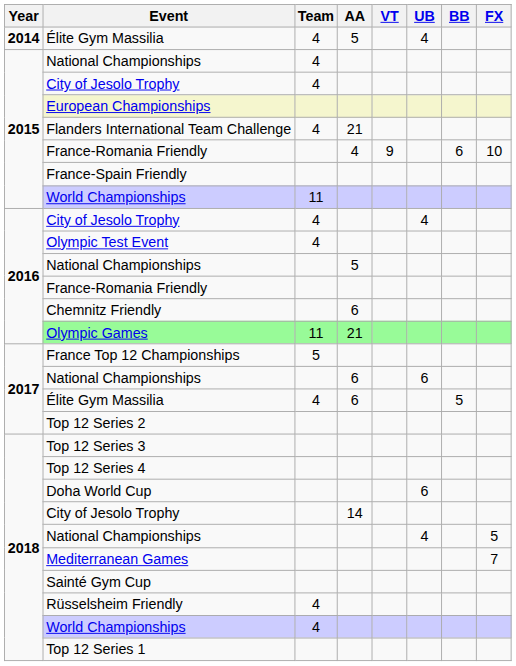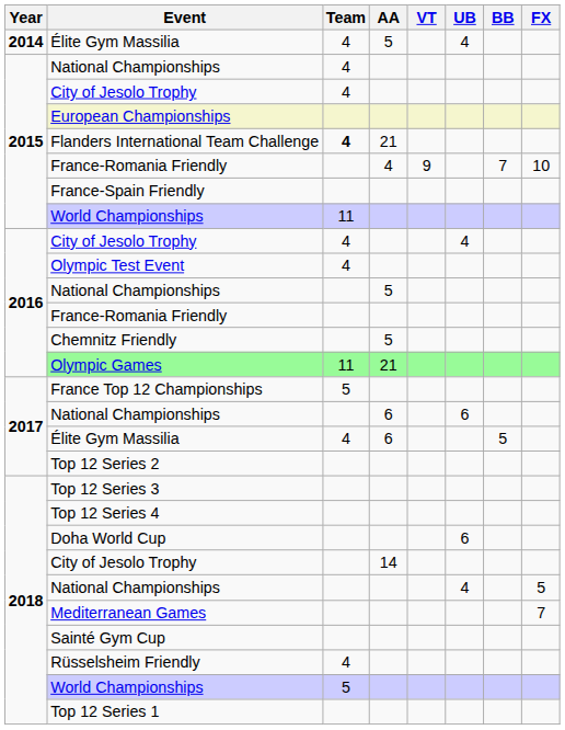 <table class="wikitable" style="text-align:center; font-size:95%;">
 <tr>
 <th align=center>Year</th>
 <th align=center>Event</th>
 <th style="width:30px;">Team</th>
 <th style="width:30px;">AA</th>
 <th style="width:30px;"><a href='#'>VT</a></th>
 <th style="width:30px;"><a href='#'>UB</a></th>
 <th style="width:30px;"><a href='#'>BB</a></th>
 <th style="width:30px;"><a href='#'>FX</a></th>
 </tr>
 <tr>
 <td rowspan="1"><strong>2014</strong></td>
 <td align=left>Élite Gym Massilia</td>
 <td>4</td>
 <td>5</td>
 <td></td>
 <td>4</td>
 <td></td>
 <td></td>
 </tr>
 <tr>
 <td rowspan="7"><strong>2015</strong></td>
 <td align=left>National Championships</td>
 <td>4</td>
 <td></td>
 <td></td>
 <td></td>
 <td></td>
 <td></td>
 </tr>
 <tr>
 <td align=left><a href='#'>City of Jesolo Trophy</a></td>
 <td>4</td>
 <td></td>
 <td></td>
 <td></td>
 <td></td>
 <td></td>
 </tr>
 <tr bgcolor=#F5F6CE>
 <td align=left><a href='#'>European Championships</a></td>
 <td></td>
 <td></td>
 <td></td>
 <td></td>
 <td></td>
 <td></td>
 </tr>
 <tr>
 <td align=left>Flanders International Team Challenge</td>
-<td>4</td>
+<td><strong>4</strong></td>
 <td>21</td>
 <td></td>
 <td></td>
 <td></td>
 <td></td>
 </tr>
 <tr>
 <td align=left>France-Romania Friendly</td>
 <td></td>
 <td>4</td>
 <td>9</td>
 <td></td>
-<td>6</td>
+<td>7</td>
 <td>10</td>
 </tr>
 <tr>
 <td align=left>France-Spain Friendly</td>
 <td></td>
 <td></td>
 <td></td>
 <td></td>
 <td></td>
 <td></td>
 </tr>
 <tr bgcolor=#CCCCFF>
 <td align=left><a href='#'>World Championships</a></td>
 <td>11</td>
 <td></td>
 <td></td>
 <td></td>
 <td></td>
 <td></td>
 </tr>
 <tr>
 <td rowspan="6"><strong>2016</strong></td>
 <td align=left><a href='#'>City of Jesolo Trophy</a></td>
 <td>4</td>
 <td></td>
 <td></td>
 <td>4</td>
 <td></td>
 <td></td>
 </tr>
 <tr>
 <td align=left><a href='#'>Olympic Test Event</a></td>
 <td>4</td>
 <td></td>
 <td></td>
 <td></td>
 <td></td>
 <td></td>
 </tr>
 <tr>
 <td align=left>National Championships</td>
 <td></td>
 <td>5</td>
 <td></td>
 <td></td>
 <td></td>
 <td></td>
 </tr>
 <tr>
 <td align=left>France-Romania Friendly</td>
 <td></td>
 <td></td>
 <td></td>
 <td></td>
 <td></td>
 <td></td>
 </tr>
 <tr>
 <td align=left>Chemnitz Friendly</td>
 <td></td>
-<td>6</td>
+<td>5</td>
 <td></td>
 <td></td>
 <td></td>
 <td></td>
 </tr>
 <tr style="background:#98fb98;">
 <td align=left><a href='#'>Olympic Games</a></td>
 <td>11</td>
 <td>21</td>
 <td></td>
 <td></td>
 <td></td>
 <td></td>
 </tr>
 <tr>
 <td rowspan="4"><strong>2017</strong></td>
 <td align=left>France Top 12 Championships</td>
 <td>5</td>
 <td></td>
 <td></td>
 <td></td>
 <td></td>
 <td></td>
 </tr>
 <tr>
 <td align=left>National Championships</td>
 <td></td>
 <td>6</td>
 <td></td>
 <td>6</td>
 <td></td>
 <td></td>
 </tr>
 <tr>
 <td align=left>Élite Gym Massilia</td>
 <td>4</td>
 <td>6</td>
 <td></td>
 <td></td>
 <td>5</td>
 <td></td>
 </tr>
 <tr>
 <td align=left>Top 12 Series 2</td>
 <td></td>
 <td></td>
 <td></td>
 <td></td>
 <td></td>
 <td></td>
 </tr>
 <tr>
 <td rowspan="10"><strong>2018</strong></td>
 <td align=left>Top 12 Series 3</td>
 <td></td>
 <td></td>
 <td></td>
 <td></td>
 <td></td>
 <td></td>
 </tr>
 <tr>
 <td align=left>Top 12 Series 4</td>
 <td></td>
 <td></td>
 <td></td>
 <td></td>
 <td></td>
 <td></td>
 </tr>
 <tr>
 <td align=left>Doha World Cup</td>
 <td></td>
 <td></td>
 <td></td>
 <td>6</td>
 <td></td>
 <td></td>
 </tr>
 <tr>
 <td align=left>City of Jesolo Trophy</td>
 <td></td>
 <td>14</td>
 <td></td>
 <td></td>
 <td></td>
 <td></td>
 </tr>
 <tr>
 <td align=left>National Championships</td>
 <td></td>
 <td></td>
 <td></td>
 <td>4</td>
 <td></td>
 <td>5</td>
 </tr>
 <tr>
 <td align=left><a href='#'>Mediterranean Games</a></td>
 <td></td>
 <td></td>
 <td></td>
 <td></td>
 <td></td>
 <td>7</td>
 </tr>
 <tr>
 <td align=left>Sainté Gym Cup</td>
 <td></td>
 <td></td>
 <td></td>
 <td></td>
 <td></td>
 <td></td>
 </tr>
 <tr>
 <td align=left>Rüsselsheim Friendly</td>
 <td>4</td>
 <td></td>
 <td></td>
 <td></td>
 <td></td>
 <td></td>
 </tr>
 <tr bgcolor=#CCCCFF>
 <td align=left><a href='#'>World Championships</a></td>
-<td>4</td>
+<td>5</td>
 <td></td>
 <td></td>
 <td></td>
 <td></td>
 <td></td>
 </tr>
 <tr>
 <td align=left>Top 12 Series 1</td>
 <td></td>
 <td></td>
 <td></td>
 <td></td>
 <td></td>
 <td></td>
 </tr>
 </table>
